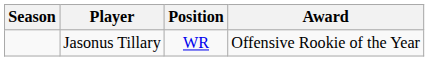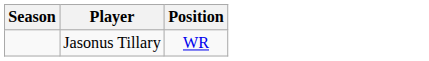 <table class="wikitable" style="text-align:center">
 <tr bgcolor="#efefef">
 <th>Season</th>
 <th>Player</th>
 <th>Position</th>
-<th>Award</th>
 </tr>
 <tr>
 <td></td>
 <td>Jasonus Tillary</td>
 <td><a href='#'>WR</a></td>
-<td>Offensive Rookie of the Year</td>
 </tr>
 </table>
